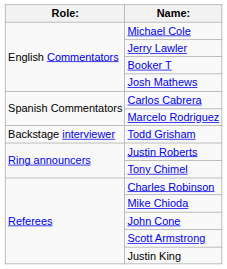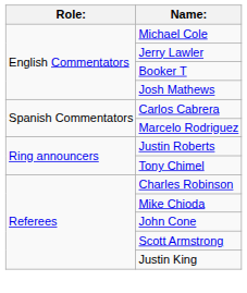 <table class=wikitable style="font-size:90%; margin: 0.5em 0 0.5em 1em; float: right; clear: right;">
 <tr>
 <th>Role:</th>
 <th>Name:</th>
 </tr>
 <tr>
 <td rowspan=4>English <a href='#'>Commentators</a></td>
 <td><a href='#'>Michael Cole</a> </td>
 </tr>
 <tr>
 <td><a href='#'>Jerry Lawler</a> </td>
 </tr>
 <tr>
 <td><a href='#'>Booker T</a></td>
 </tr>
 <tr>
 <td><a href='#'>Josh Mathews</a> </td>
 </tr>
 <tr>
 <td rowspan=2>Spanish Commentators</td>
 <td><a href='#'>Carlos Cabrera</a></td>
 </tr>
 <tr>
 <td><a href='#'>Marcelo Rodriguez</a></td>
 </tr>
 <tr>
-<td>Backstage <a href='#'>interviewer</a></td>
-<td><a href='#'>Todd Grisham</a></td>
-</tr>
-<tr>
 <td rowspan=2><a href='#'>Ring announcers</a></td>
 <td><a href='#'>Justin Roberts</a></td>
 </tr>
 <tr>
 <td><a href='#'>Tony Chimel</a></td>
 </tr>
 <tr>
 <td rowspan=5><a href='#'>Referees</a></td>
 <td><a href='#'>Charles Robinson</a></td>
 </tr>
 <tr>
 <td><a href='#'>Mike Chioda</a></td>
 </tr>
 <tr>
 <td><a href='#'>John Cone</a></td>
 </tr>
 <tr>
 <td><a href='#'>Scott Armstrong</a></td>
 </tr>
 <tr>
 <td>Justin King</td>
 </tr>
 </table>
